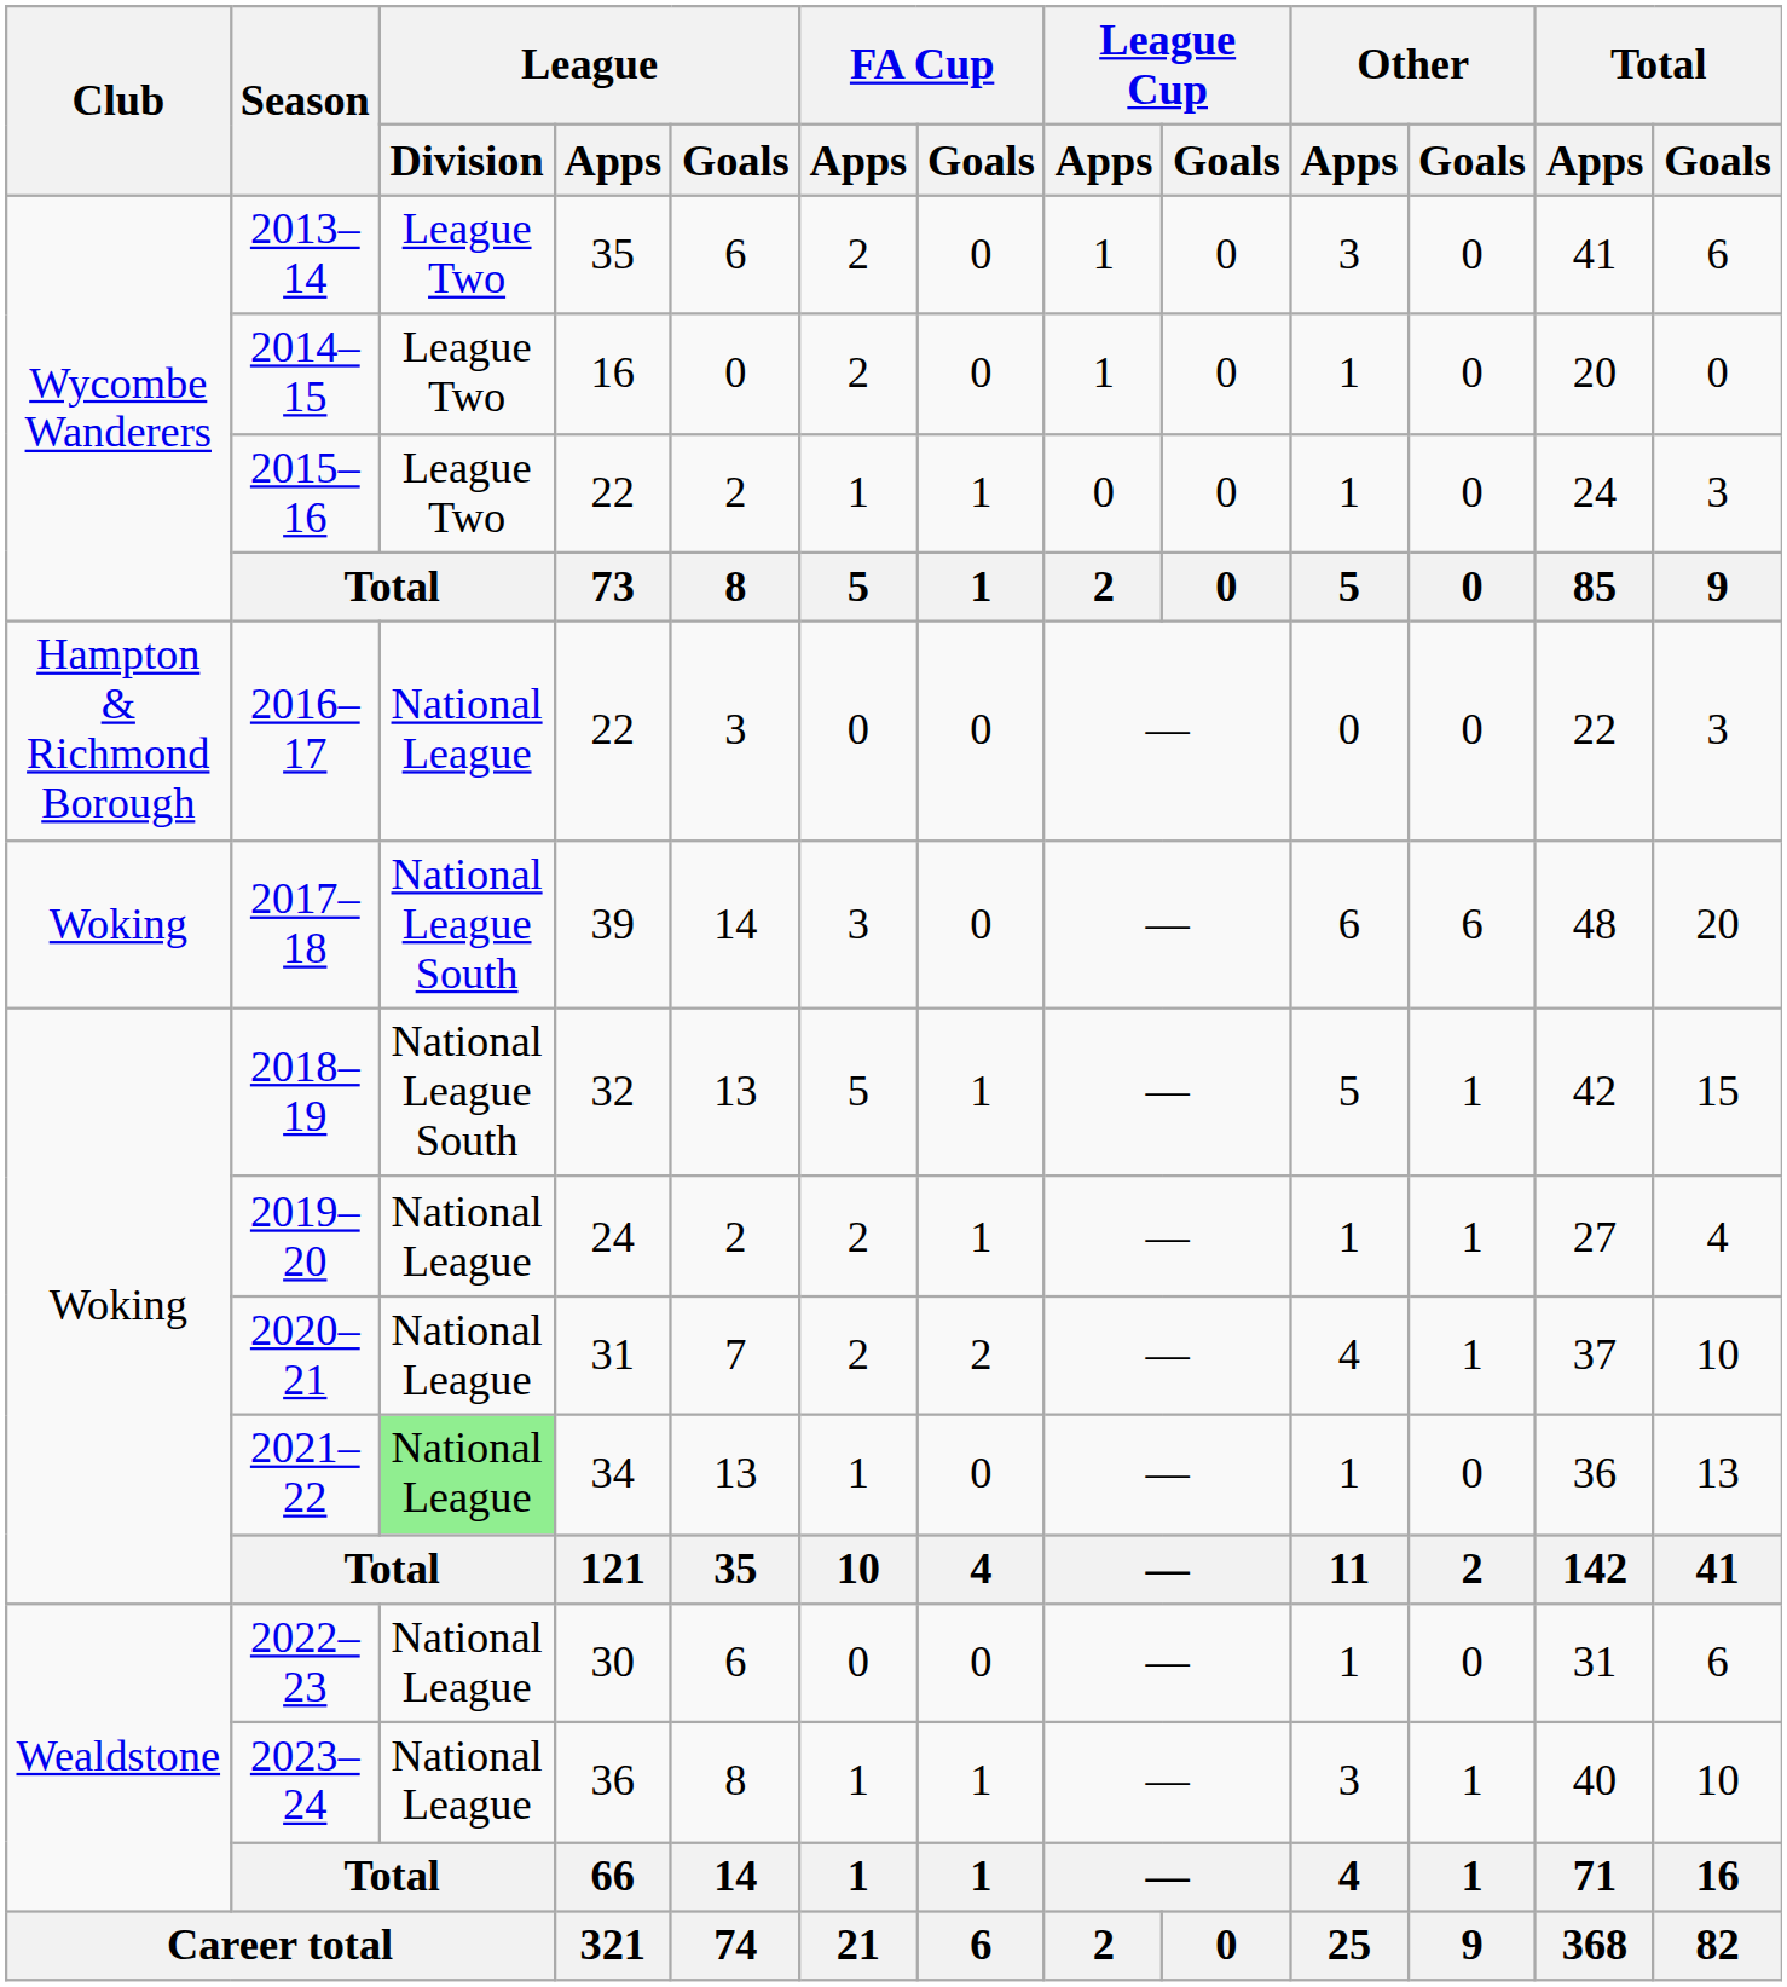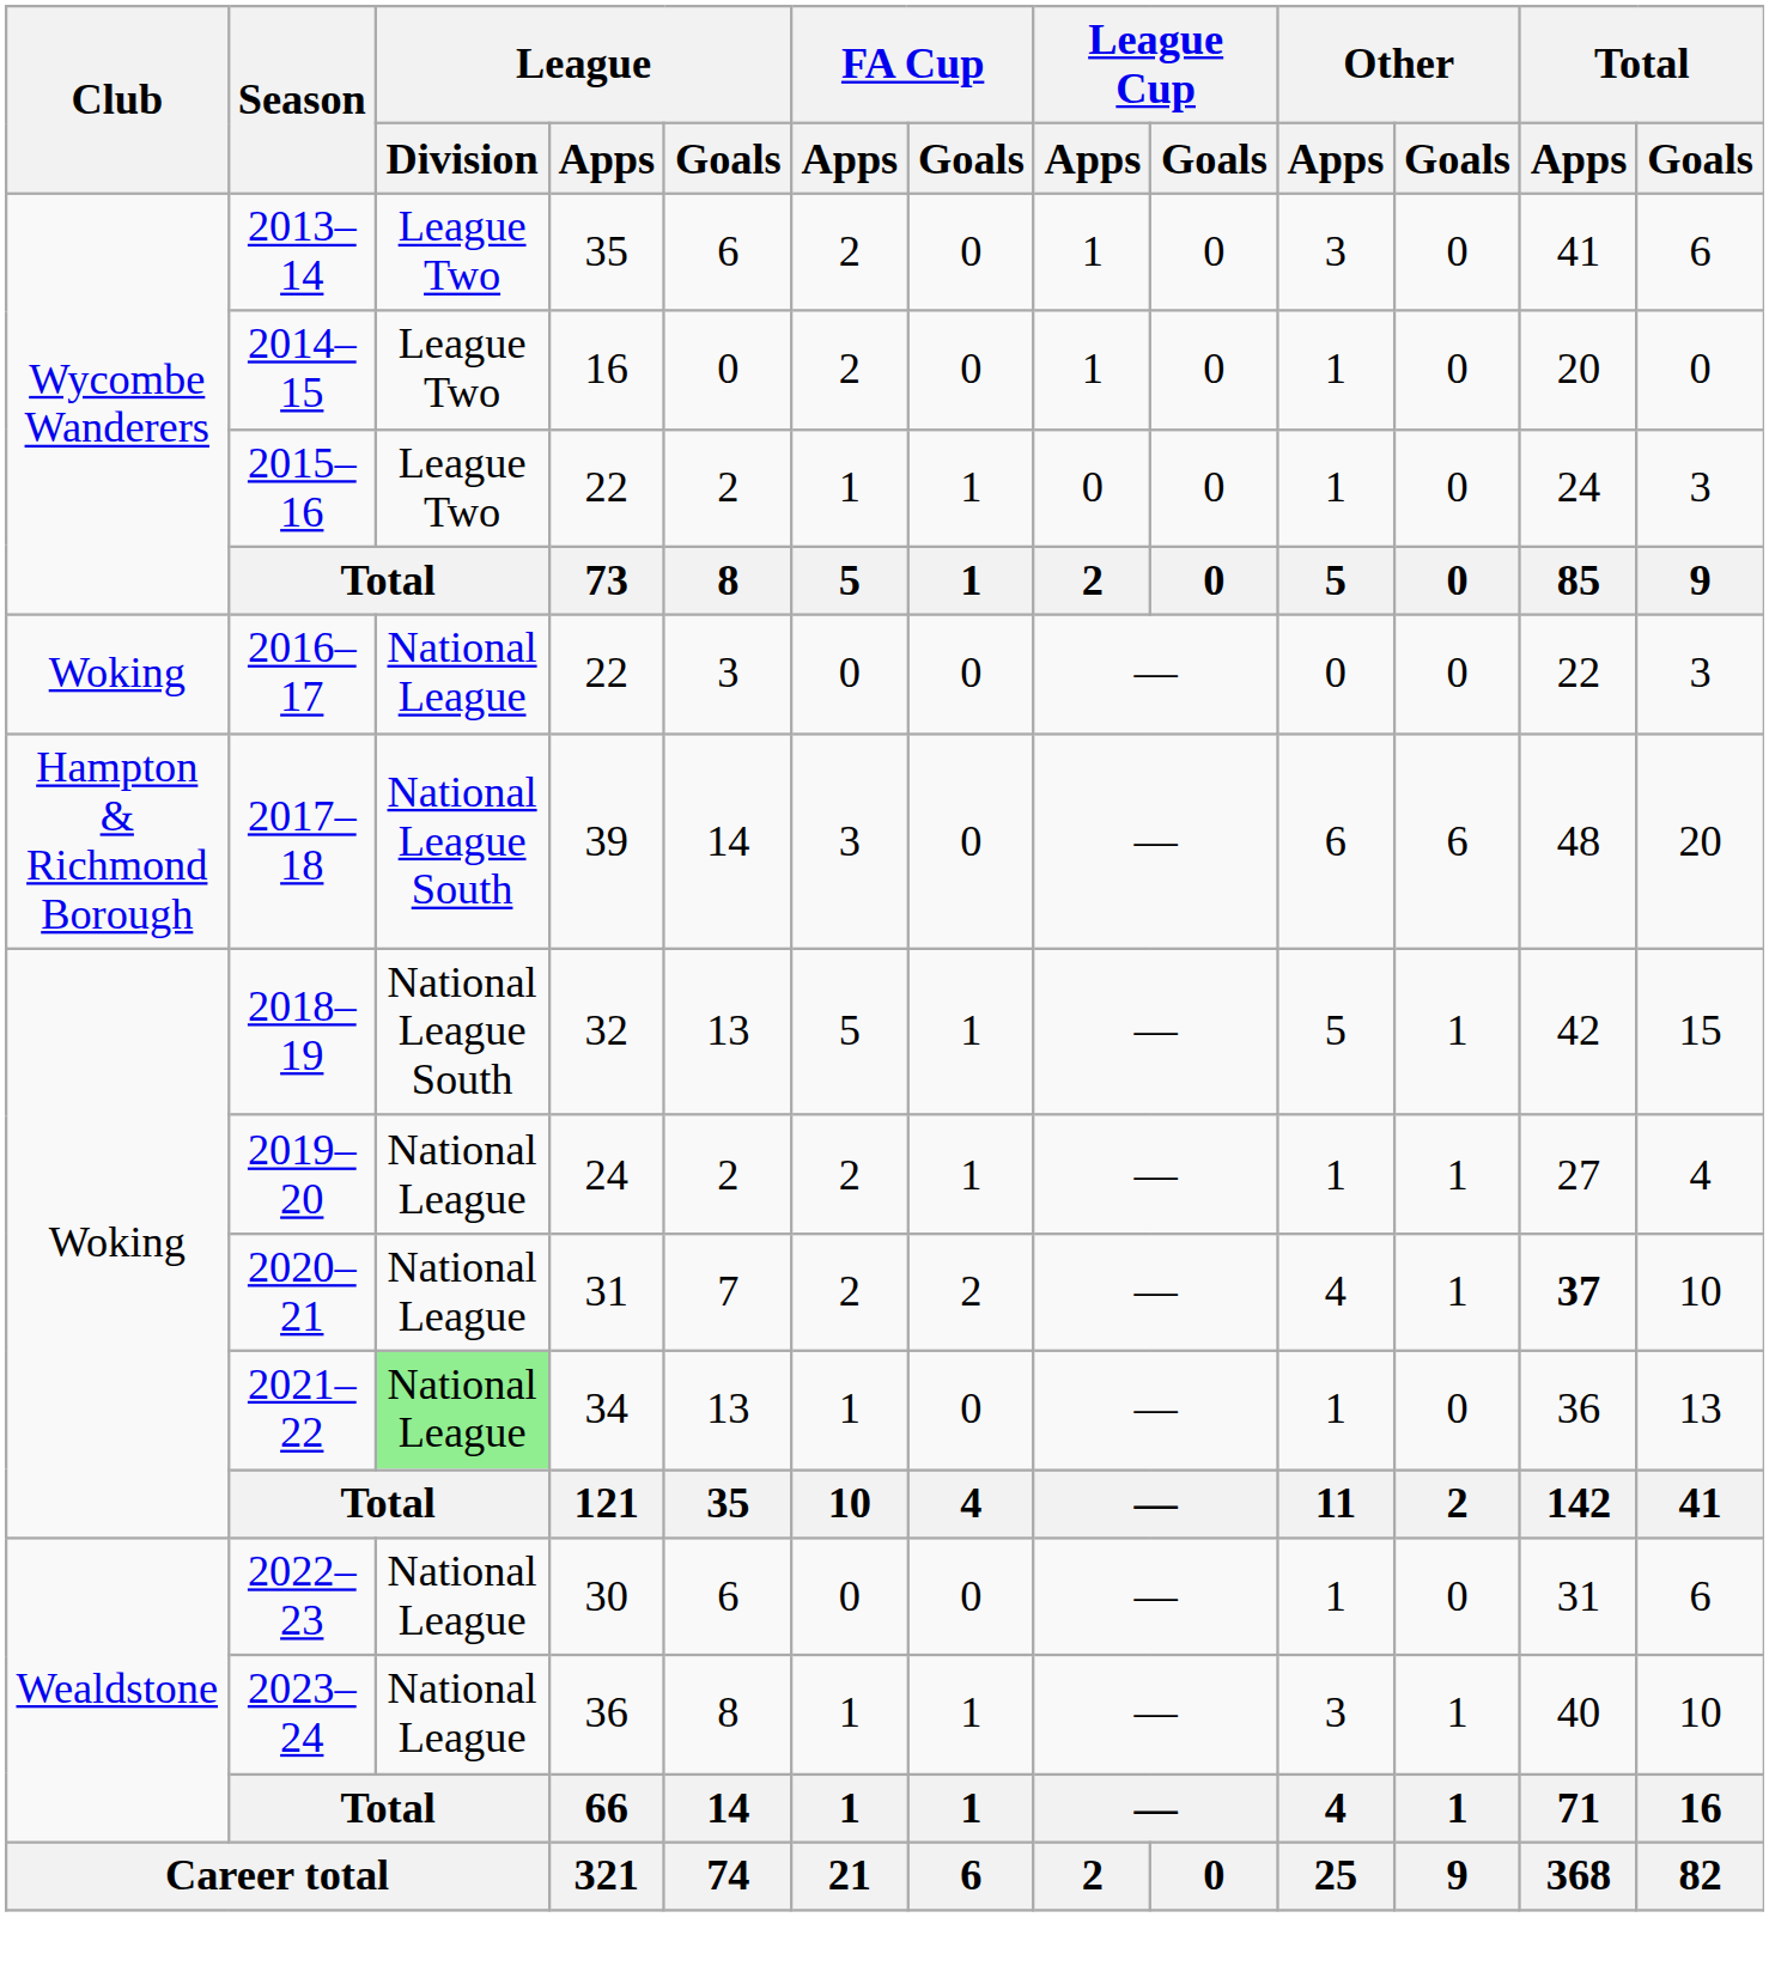 <table class="wikitable" style="text-align: center;">
 <tr>
 <th rowspan="2">Club</th>
 <th rowspan="2">Season</th>
 <th colspan="3">League</th>
 <th colspan="2"><a href='#'>FA Cup</a></th>
 <th colspan="2"><a href='#'>League Cup</a></th>
 <th colspan="2">Other</th>
 <th colspan="2">Total</th>
 </tr>
 <tr>
 <th>Division</th>
 <th>Apps</th>
 <th>Goals</th>
 <th>Apps</th>
 <th>Goals</th>
 <th>Apps</th>
 <th>Goals</th>
 <th>Apps</th>
 <th>Goals</th>
 <th>Apps</th>
 <th>Goals</th>
 </tr>
 <tr>
 <td rowspan="4" valign="center"><a href='#'>Wycombe Wanderers</a></td>
 <td><a href='#'>2013–14</a></td>
 <td><a href='#'>League Two</a></td>
 <td>35</td>
 <td>6</td>
 <td>2</td>
 <td>0</td>
 <td>1</td>
 <td>0</td>
 <td>3</td>
 <td>0</td>
 <td>41</td>
 <td>6</td>
 </tr>
 <tr>
 <td><a href='#'>2014–15</a></td>
 <td>League Two</td>
 <td>16</td>
 <td>0</td>
 <td>2</td>
 <td>0</td>
 <td>1</td>
 <td>0</td>
 <td>1</td>
 <td>0</td>
 <td>20</td>
 <td>0</td>
 </tr>
 <tr>
 <td><a href='#'>2015–16</a></td>
 <td>League Two</td>
 <td>22</td>
 <td>2</td>
 <td>1</td>
 <td>1</td>
 <td>0</td>
 <td>0</td>
 <td>1</td>
 <td>0</td>
 <td>24</td>
 <td>3</td>
 </tr>
 <tr>
 <th colspan="2">Total</th>
 <th>73</th>
 <th>8</th>
 <th>5</th>
 <th>1</th>
 <th>2</th>
 <th>0</th>
 <th>5</th>
 <th>0</th>
 <th>85</th>
 <th>9</th>
 </tr>
 <tr>
-<td rowspan="1" valign="center"><a href='#'>Hampton & Richmond Borough</a></td>
+<td rowspan="1" valign="center"><a href='#'>Woking</a></td>
 <td><a href='#'>2016–17</a></td>
 <td><a href='#'>National League</a></td>
 <td>22</td>
 <td>3</td>
 <td>0</td>
 <td>0</td>
 <td colspan="2">—</td>
 <td>0</td>
 <td>0</td>
 <td>22</td>
 <td>3</td>
 </tr>
 <tr>
-<td rowspan="1" valign="center"><a href='#'>Woking</a></td>
+<td rowspan="1" valign="center"><a href='#'>Hampton & Richmond Borough</a></td>
 <td><a href='#'>2017–18</a></td>
 <td><a href='#'>National League South</a></td>
 <td>39</td>
 <td>14</td>
 <td>3</td>
 <td>0</td>
 <td colspan="2">—</td>
 <td>6</td>
 <td>6</td>
 <td>48</td>
 <td>20</td>
 </tr>
 <tr>
 <td rowspan="5" valign="center">Woking</td>
 <td><a href='#'>2018–19</a></td>
 <td>National League South</td>
 <td>32</td>
 <td>13</td>
 <td>5</td>
 <td>1</td>
 <td colspan="2">—</td>
 <td>5</td>
 <td>1</td>
 <td>42</td>
 <td>15</td>
 </tr>
 <tr>
 <td><a href='#'>2019–20</a></td>
 <td>National League</td>
 <td>24</td>
 <td>2</td>
 <td>2</td>
 <td>1</td>
 <td colspan="2">—</td>
 <td>1</td>
 <td>1</td>
 <td>27</td>
 <td>4</td>
 </tr>
 <tr>
 <td><a href='#'>2020–21</a></td>
 <td>National League</td>
 <td>31</td>
 <td>7</td>
 <td>2</td>
 <td>2</td>
 <td colspan="2">—</td>
 <td>4</td>
 <td>1</td>
-<td>37</td>
+<td><strong>37</strong></td>
 <td>10</td>
 </tr>
 <tr>
 <td><a href='#'>2021–22</a></td>
 <td style="background: lightgreen;">National League</td>
 <td>34</td>
 <td>13</td>
 <td>1</td>
 <td>0</td>
 <td colspan="2">—</td>
 <td>1</td>
 <td>0</td>
 <td>36</td>
 <td>13</td>
 </tr>
 <tr>
 <th colspan="2">Total</th>
 <th>121</th>
 <th>35</th>
 <th>10</th>
 <th>4</th>
 <th colspan="2">—</th>
 <th>11</th>
 <th>2</th>
 <th>142</th>
 <th>41</th>
 </tr>
 <tr>
 <td rowspan="3" valign="center"><a href='#'>Wealdstone</a></td>
 <td><a href='#'>2022–23</a></td>
 <td>National League</td>
 <td>30</td>
 <td>6</td>
 <td>0</td>
 <td>0</td>
 <td colspan="2">—</td>
 <td>1</td>
 <td>0</td>
 <td>31</td>
 <td>6</td>
 </tr>
 <tr>
 <td><a href='#'>2023–24</a></td>
 <td>National League</td>
 <td>36</td>
 <td>8</td>
 <td>1</td>
 <td>1</td>
 <td colspan="2">—</td>
 <td>3</td>
 <td>1</td>
 <td>40</td>
 <td>10</td>
 </tr>
 <tr>
 <th colspan="2">Total</th>
 <th>66</th>
 <th>14</th>
 <th>1</th>
 <th>1</th>
 <th colspan="2">—</th>
 <th>4</th>
 <th>1</th>
 <th>71</th>
 <th>16</th>
 </tr>
 <tr>
 <th colspan="3">Career total</th>
 <th>321</th>
 <th>74</th>
 <th>21</th>
 <th>6</th>
 <th>2</th>
 <th>0</th>
 <th>25</th>
 <th>9</th>
 <th>368</th>
 <th>82</th>
 </tr>
 </table>
